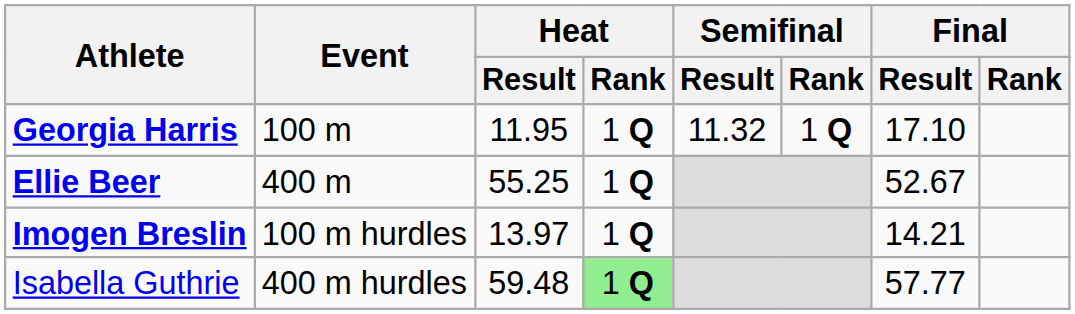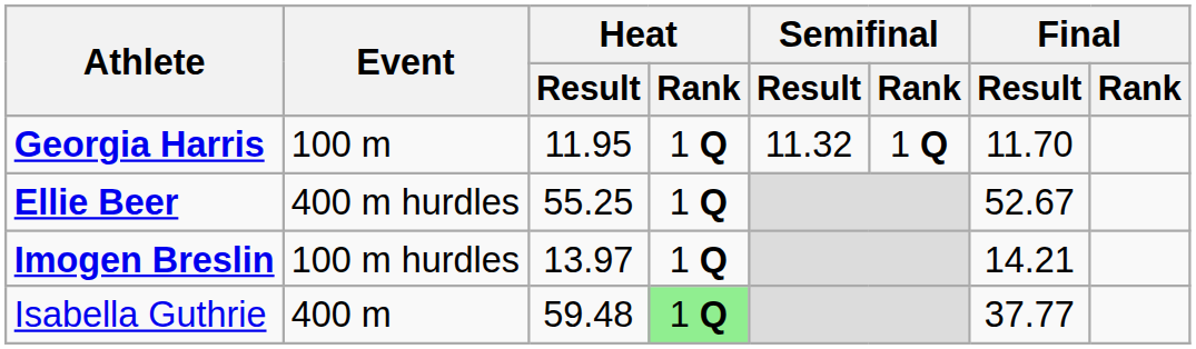 <table class="wikitable" style="font-size:90%">
 <tr>
 <th rowspan="2">Athlete</th>
 <th rowspan="2">Event</th>
 <th colspan="2">Heat</th>
 <th colspan="2">Semifinal</th>
 <th colspan="2">Final</th>
 </tr>
 <tr style="font-size:95%">
 <th>Result</th>
 <th>Rank</th>
 <th>Result</th>
 <th>Rank</th>
 <th>Result</th>
 <th>Rank</th>
 </tr>
 <tr align=center>
 <td align=left><strong><a href='#'>Georgia Harris</a></strong></td>
 <td align=left>100 m</td>
 <td>11.95</td>
 <td>1 <strong>Q</strong></td>
 <td>11.32</td>
 <td>1 <strong>Q</strong></td>
-<td>17.10</td>
+<td>11.70</td>
 <td></td>
 </tr>
 <tr align=center>
 <td align=left><strong><a href='#'>Ellie Beer</a></strong></td>
-<td align=left>400 m</td>
+<td align=left>400 m hurdles</td>
 <td>55.25</td>
 <td>1 <strong>Q</strong></td>
 <td colspan="2" style="background:#dcdcdc;"></td>
 <td>52.67</td>
 <td></td>
 </tr>
 <tr align=center>
 <td align=left><strong><a href='#'>Imogen Breslin</a></strong></td>
 <td align=left>100 m hurdles</td>
 <td>13.97</td>
 <td>1 <strong>Q</strong></td>
 <td colspan="2" style="background:#dcdcdc;"></td>
 <td>14.21</td>
 <td></td>
 </tr>
 <tr align=center>
 <td align=left><a href='#'>Isabella Guthrie</a></td>
-<td align=left>400 m hurdles</td>
+<td align=left>400 m</td>
 <td>59.48</td>
 <td style="background: lightgreen;">1 <strong>Q</strong></td>
 <td colspan="2" style="background:#dcdcdc;"></td>
-<td>57.77</td>
+<td>37.77</td>
 <td></td>
 </tr>
 </table>
